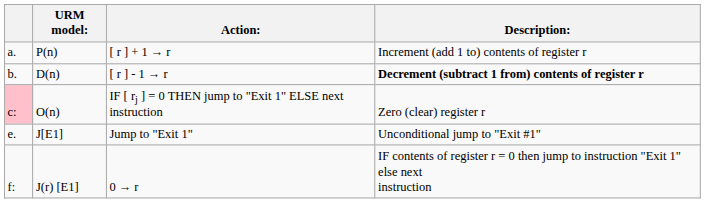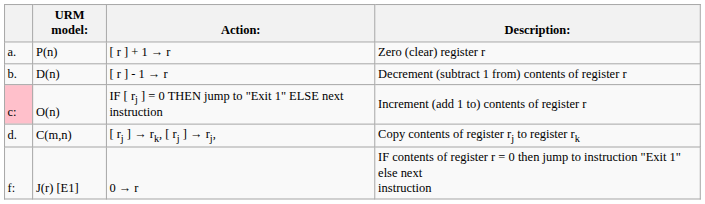 <table class="wikitable">
 <tr style="font-size:9pt">
 <th width="21.6" Height="12" align="center" valign="bottom"></th>
 <th width="64.8" valign="bottom">URM model:</th>
 <th width="252.6" align="center" valign="bottom">Action:</th>
 <th width="306.6" align="center" valign="bottom">Description:</th>
 </tr>
 <tr style="font-size:9pt" valign="bottom">
 <td Height="9.6">a.</td>
 <td>P(n)</td>
 <td>[ r ] + 1 → r</td>
-<td>Increment (add 1 to) contents of register r</td>
+<td valign="bottom">Zero (clear) register r</td>
 </tr>
 <tr style="font-size:9pt" valign="bottom">
 <td Height="9.6">b.</td>
 <td>D(n)</td>
 <td>[ r ] - 1 → r</td>
-<td><strong>Decrement (subtract 1 from) contents of register r</strong></td>
+<td>Decrement (subtract 1 from) contents of register r</td>
 </tr>
 <tr style="font-size:9pt">
 <td Height="9.6"  valign="bottom" style="background: pink;">c:</td>
 <td valign="bottom">O(n)</td>
 <td valign="bottom">IF [ r<sub>j</sub> ] = 0 THEN jump to "Exit 1" ELSE next instruction</td>
-<td valign="bottom">Zero (clear) register r</td>
+<td>Increment (add 1 to) contents of register r</td>
 </tr>
 <tr style="font-size:9pt">
-<td Height="9.6" valign="bottom">e.</td>
-<td valign="bottom">J[E1]</td>
-<td valign="bottom">Jump to "Exit 1"</td>
-<td valign="bottom">Unconditional jump to "Exit #1"</td>
+<td Height="9.6"  valign="bottom">d.</td>
+<td valign="bottom">C(m,n)</td>
+<td valign="bottom">[ r<sub>j</sub> ] → r<sub>k</sub>, [ r<sub>j</sub> ] → r<sub>j</sub>,</td>
+<td valign="bottom">Copy contents of register r<sub>j</sub> to register r<sub>k</sub></td>
 </tr>
 <tr style="font-size:9pt">
 <td Height="9.6"  valign="bottom">f:</td>
 <td valign="bottom">J(r) [E1]</td>
 <td valign="bottom">0  → r</td>
 <td valign="bottom">IF contents of register r = 0 then jump to instruction "Exit 1" else next<br>instruction</td>
 </tr>
 </table>
